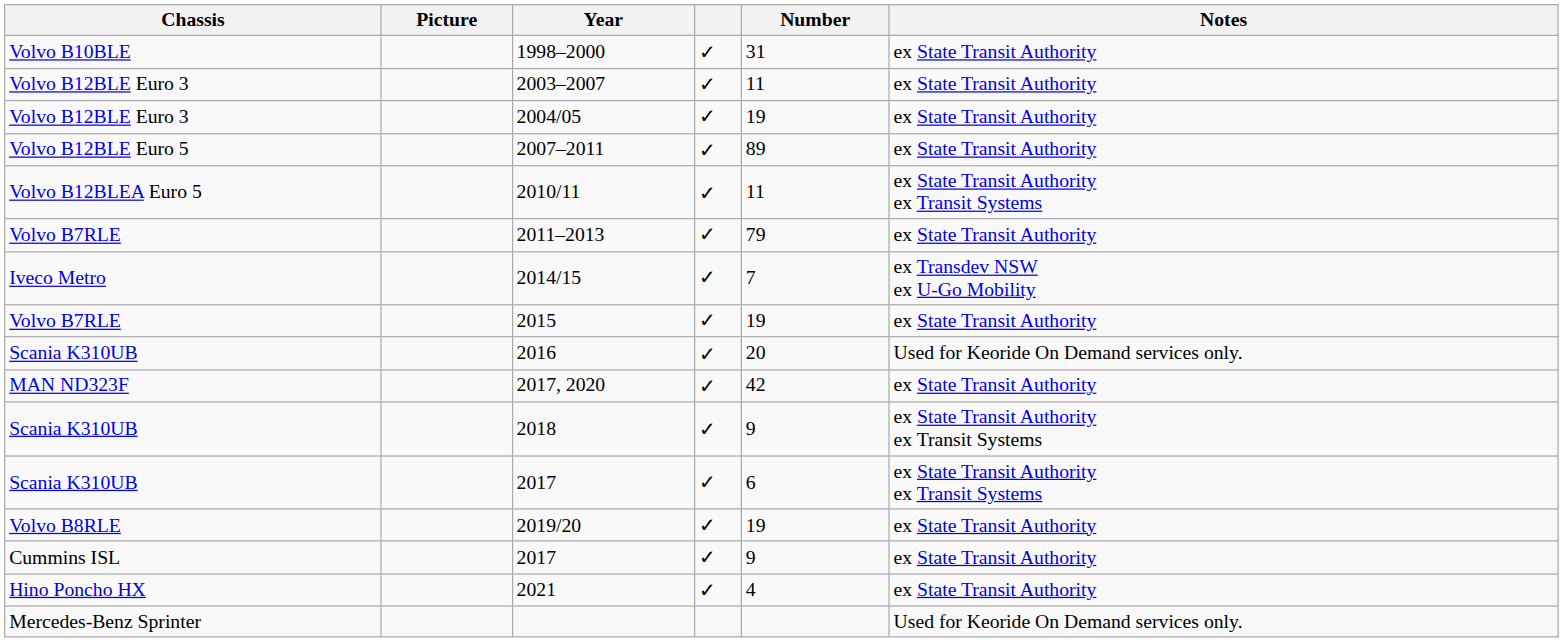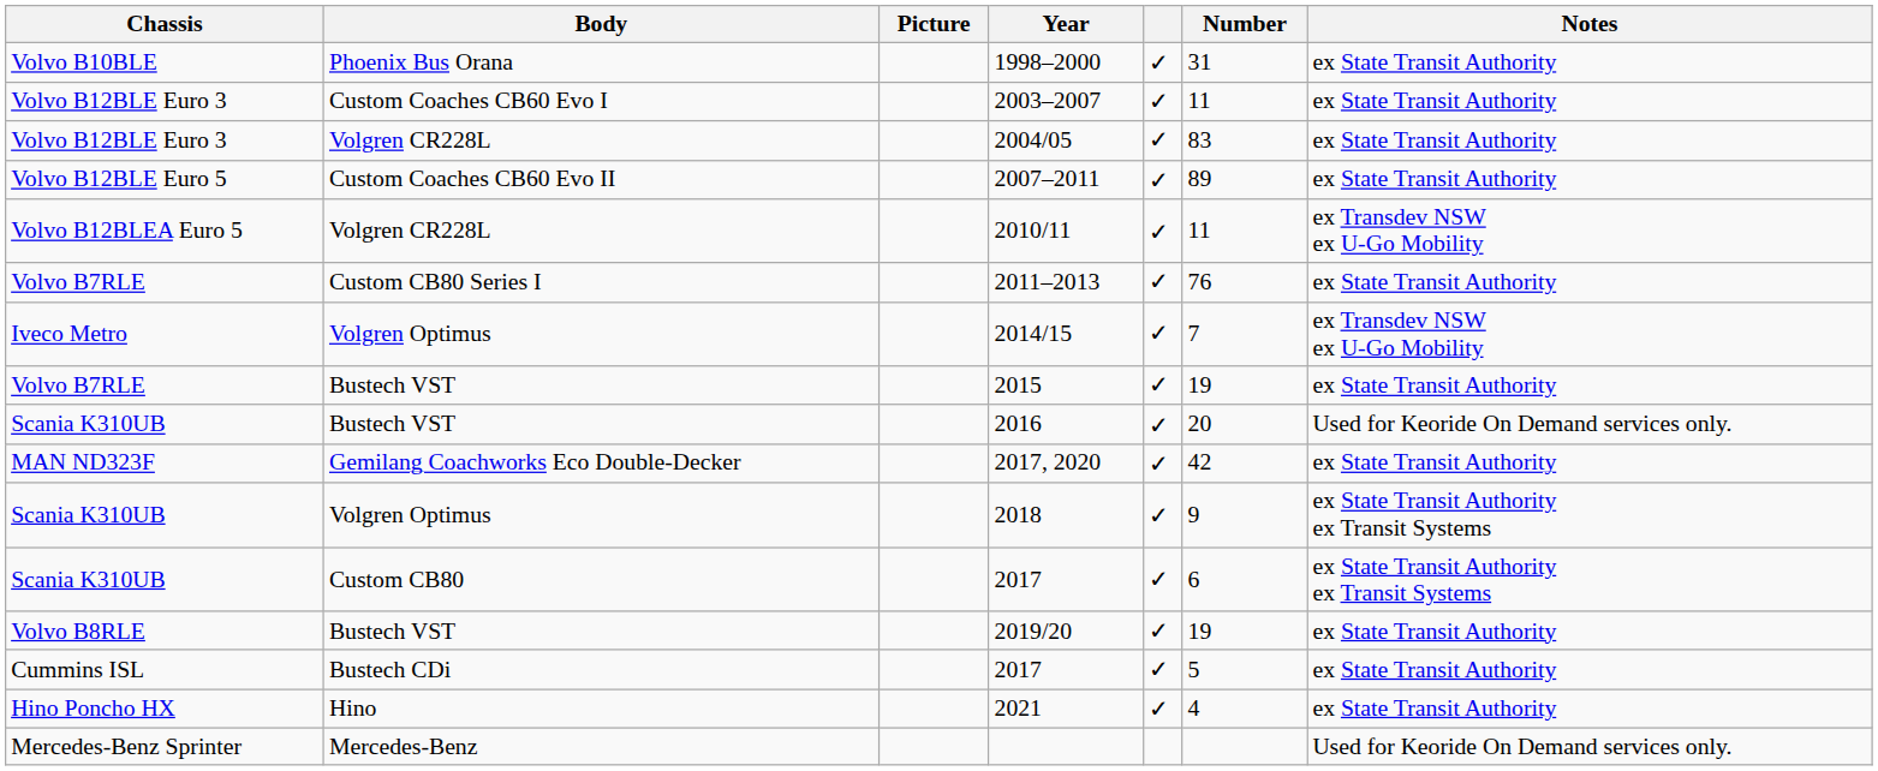 <table class="wikitable" border="1" width="100%">
 <tr>
 <th>Chassis</th>
+<th>Body</th>
 <th>Picture</th>
 <th>Year</th>
 <th></th>
 <th>Number</th>
 <th>Notes</th>
 </tr>
 <tr>
 <td><a href='#'>Volvo B10BLE</a></td>
+<td><a href='#'>Phoenix Bus</a> Orana</td>
 <td></td>
 <td>1998–2000</td>
 <td>✓</td>
 <td>31</td>
 <td>ex <a href='#'>State Transit Authority</a></td>
 </tr>
 <tr>
 <td><a href='#'>Volvo B12BLE</a> Euro 3</td>
+<td>Custom Coaches CB60 Evo I</td>
 <td></td>
 <td>2003–2007</td>
 <td>✓</td>
 <td>11</td>
 <td>ex <a href='#'>State Transit Authority</a></td>
 </tr>
 <tr>
 <td><a href='#'>Volvo B12BLE</a> Euro 3</td>
+<td><a href='#'>Volgren</a> CR228L</td>
 <td></td>
 <td>2004/05</td>
 <td>✓</td>
-<td>19</td>
+<td>83</td>
 <td>ex <a href='#'>State Transit Authority</a></td>
 </tr>
 <tr>
 <td><a href='#'>Volvo B12BLE</a> Euro 5</td>
+<td>Custom Coaches CB60 Evo II</td>
 <td></td>
 <td>2007–2011</td>
 <td>✓</td>
 <td>89</td>
 <td>ex <a href='#'>State Transit Authority</a></td>
 </tr>
 <tr>
 <td><a href='#'>Volvo B12BLEA</a> Euro 5</td>
+<td>Volgren CR228L</td>
 <td></td>
 <td>2010/11</td>
 <td>✓</td>
 <td>11</td>
-<td>ex <a href='#'>State Transit Authority</a><br>ex <a href='#'>Transit Systems</a></td>
+<td>ex <a href='#'>Transdev NSW</a><br>ex <a href='#'>U-Go Mobility</a></td>
 </tr>
 <tr>
 <td><a href='#'>Volvo B7RLE</a></td>
+<td>Custom CB80 Series I</td>
 <td></td>
 <td>2011–2013</td>
 <td>✓</td>
-<td>79</td>
+<td>76</td>
 <td>ex <a href='#'>State Transit Authority</a></td>
 </tr>
 <tr>
 <td><a href='#'>Iveco Metro</a></td>
+<td><a href='#'>Volgren</a> Optimus</td>
 <td></td>
 <td>2014/15</td>
 <td>✓</td>
 <td>7</td>
 <td>ex <a href='#'>Transdev NSW</a><br>ex <a href='#'>U-Go Mobility</a></td>
 </tr>
 <tr>
 <td><a href='#'>Volvo B7RLE</a></td>
+<td>Bustech VST</td>
 <td></td>
 <td>2015</td>
 <td>✓</td>
 <td>19</td>
 <td>ex <a href='#'>State Transit Authority</a></td>
 </tr>
 <tr>
 <td><a href='#'>Scania K310UB</a></td>
+<td>Bustech VST</td>
 <td></td>
 <td>2016</td>
 <td>✓</td>
 <td>20</td>
 <td>Used for Keoride On Demand services only.</td>
 </tr>
 <tr>
 <td><a href='#'>MAN ND323F</a></td>
+<td><a href='#'>Gemilang Coachworks</a> Eco Double-Decker</td>
 <td></td>
 <td>2017, 2020</td>
 <td>✓</td>
 <td>42</td>
 <td>ex <a href='#'>State Transit Authority</a></td>
 </tr>
 <tr>
 <td><a href='#'>Scania K310UB</a></td>
+<td>Volgren Optimus</td>
 <td></td>
 <td>2018</td>
 <td>✓</td>
 <td>9</td>
 <td>ex <a href='#'>State Transit Authority</a><br>ex Transit Systems</td>
 </tr>
 <tr>
 <td><a href='#'>Scania K310UB</a></td>
+<td>Custom CB80</td>
 <td></td>
 <td>2017</td>
 <td>✓</td>
 <td>6</td>
 <td>ex <a href='#'>State Transit Authority</a><br>ex <a href='#'>Transit Systems</a></td>
 </tr>
 <tr>
 <td><a href='#'>Volvo B8RLE</a></td>
+<td>Bustech VST</td>
 <td></td>
 <td>2019/20</td>
 <td>✓</td>
 <td>19</td>
 <td>ex <a href='#'>State Transit Authority</a></td>
 </tr>
 <tr>
 <td>Cummins ISL</td>
+<td>Bustech CDi</td>
 <td></td>
 <td>2017</td>
 <td>✓</td>
-<td>9</td>
+<td>5</td>
 <td>ex <a href='#'>State Transit Authority</a></td>
 </tr>
 <tr>
 <td><a href='#'>Hino Poncho HX</a></td>
+<td>Hino</td>
 <td></td>
 <td>2021</td>
 <td>✓</td>
 <td>4</td>
 <td>ex <a href='#'>State Transit Authority</a></td>
 </tr>
 <tr>
 <td>Mercedes-Benz Sprinter</td>
+<td>Mercedes-Benz</td>
 <td></td>
 <td></td>
 <td></td>
 <td></td>
 <td>Used for Keoride On Demand services only.</td>
 </tr>
 </table>
